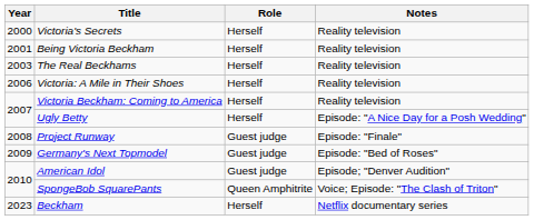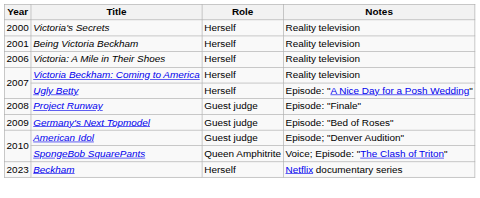 <table class="wikitable">
 <tr>
 <th>Year</th>
 <th>Title</th>
 <th>Role</th>
 <th class="unsortable">Notes</th>
 </tr>
 <tr>
 <td>2000</td>
 <td><em>Victoria's Secrets</em></td>
 <td>Herself</td>
 <td>Reality television</td>
 </tr>
 <tr>
 <td>2001</td>
 <td><em>Being Victoria Beckham</em></td>
-<td>Herself</td>
-<td>Reality television</td>
-</tr>
-<tr>
-<td>2003</td>
-<td><em>The Real Beckhams</em></td>
 <td>Herself</td>
 <td>Reality television</td>
 </tr>
 <tr>
 <td>2006</td>
 <td><em>Victoria: A Mile in Their Shoes</em></td>
 <td>Herself</td>
 <td>Reality television</td>
 </tr>
 <tr>
 <td rowspan="2">2007</td>
 <td><em><a href='#'>Victoria Beckham: Coming to America</a></em></td>
 <td>Herself</td>
 <td>Reality television</td>
 </tr>
 <tr>
 <td><em><a href='#'>Ugly Betty</a></em></td>
 <td>Herself</td>
 <td>Episode: "<a href='#'>A Nice Day for a Posh Wedding</a>"</td>
 </tr>
 <tr>
 <td>2008</td>
 <td><em><a href='#'>Project Runway</a></em></td>
 <td>Guest judge</td>
 <td>Episode: "Finale"</td>
 </tr>
 <tr>
 <td>2009</td>
 <td><em><a href='#'>Germany's Next Topmodel</a></em></td>
 <td>Guest judge</td>
 <td>Episode: "Bed of Roses"</td>
 </tr>
 <tr>
 <td rowspan="2">2010</td>
 <td><em><a href='#'>American Idol</a></em></td>
 <td>Guest judge</td>
 <td>Episode; "Denver Audition"</td>
 </tr>
 <tr>
 <td><em><a href='#'>SpongeBob SquarePants</a></em></td>
 <td>Queen Amphitrite</td>
 <td>Voice; Episode: "<a href='#'>The Clash of Triton</a>"</td>
 </tr>
 <tr>
 <td>2023</td>
 <td><em><a href='#'>Beckham</a></em></td>
 <td>Herself</td>
 <td><a href='#'>Netflix</a> documentary series</td>
 </tr>
 </table>
